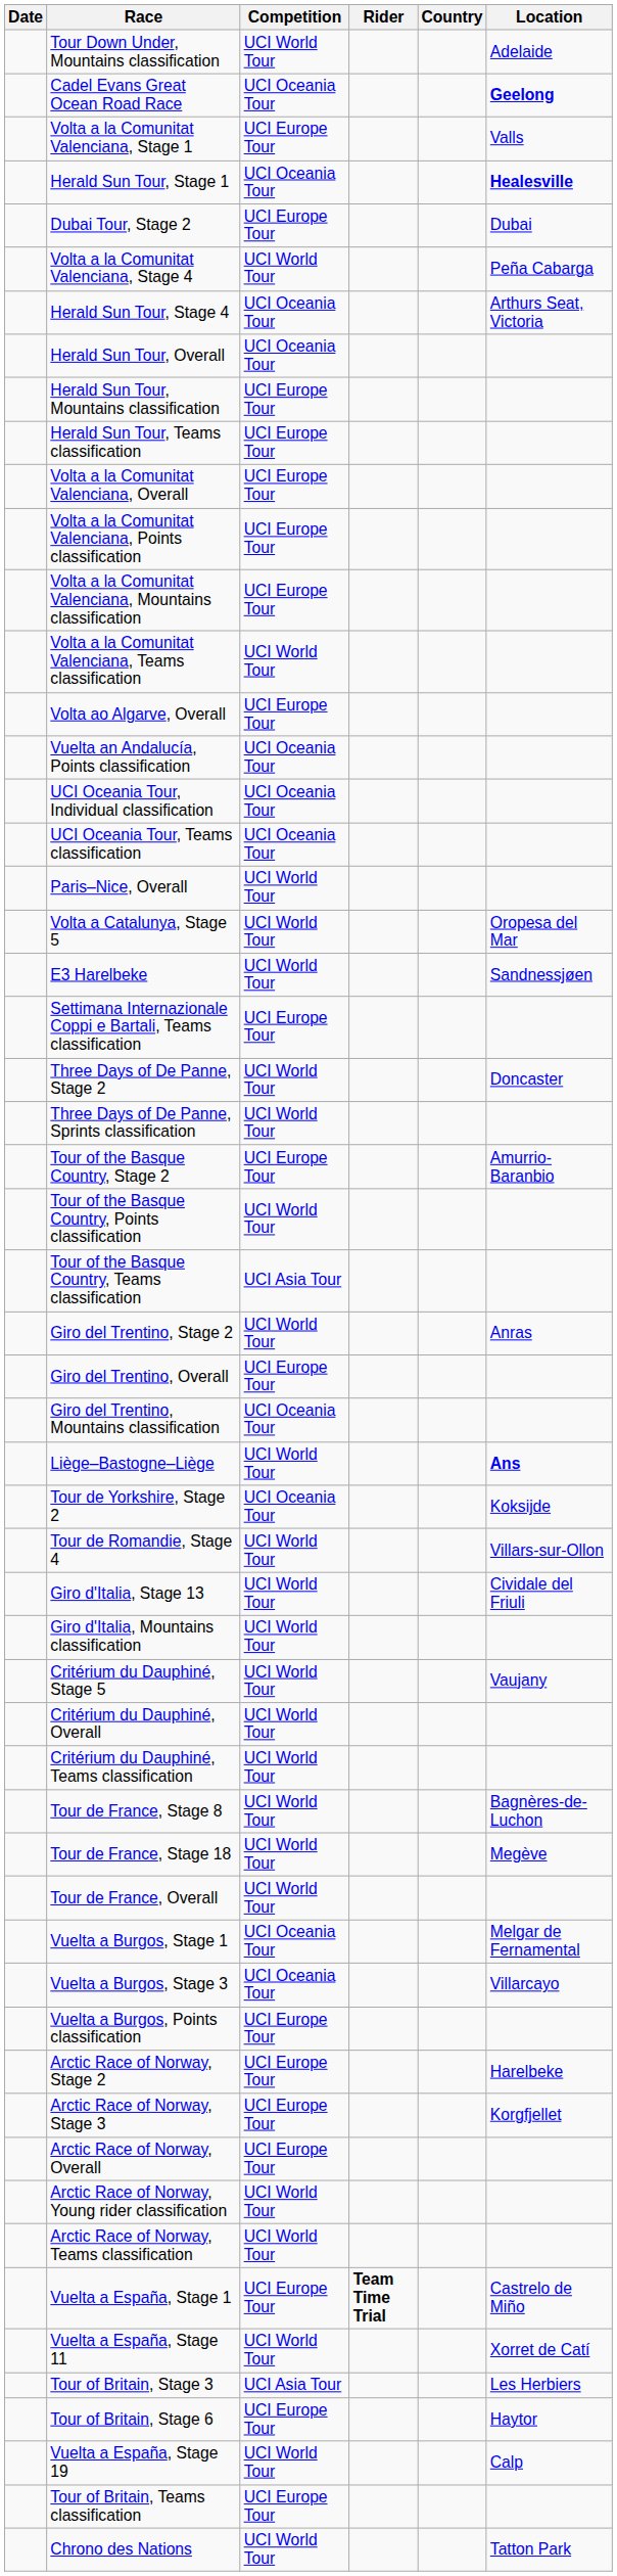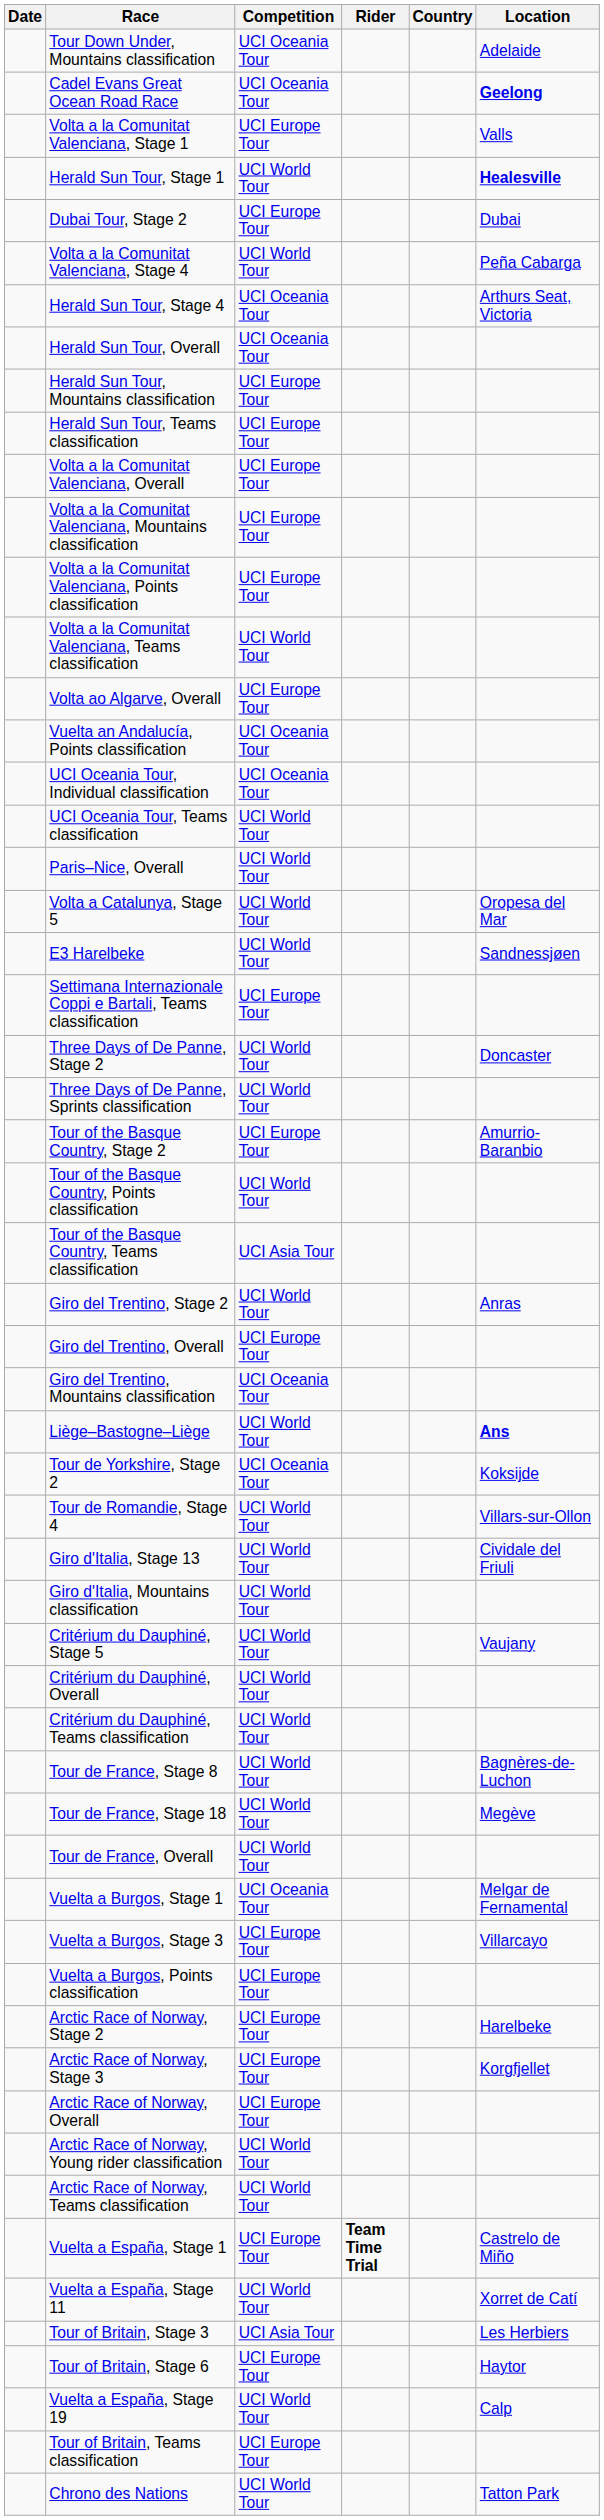 <table class="wikitable sortable">
 <tr>
 <th>Date</th>
 <th>Race</th>
 <th>Competition</th>
 <th>Rider</th>
 <th>Country</th>
 <th>Location</th>
 </tr>
 <tr>
 <td></td>
 <td><a href='#'>Tour Down Under</a>, Mountains classification</td>
-<td><a href='#'>UCI World Tour</a></td>
+<td><a href='#'>UCI Oceania Tour</a></td>
 <td></td>
 <td></td>
 <td><a href='#'>Adelaide</a></td>
 </tr>
 <tr>
 <td></td>
 <td><a href='#'>Cadel Evans Great Ocean Road Race</a></td>
 <td><a href='#'>UCI Oceania Tour</a></td>
 <td></td>
 <td></td>
 <td><strong><a href='#'>Geelong</a></strong></td>
 </tr>
 <tr>
 <td></td>
 <td><a href='#'>Volta a la Comunitat Valenciana</a>, Stage 1</td>
 <td><a href='#'>UCI Europe Tour</a></td>
 <td></td>
 <td></td>
 <td><a href='#'>Valls</a></td>
 </tr>
 <tr>
 <td></td>
 <td><a href='#'>Herald Sun Tour</a>, Stage 1</td>
-<td><a href='#'>UCI Oceania Tour</a></td>
+<td><a href='#'>UCI World Tour</a></td>
 <td></td>
 <td></td>
 <td><strong><a href='#'>Healesville</a></strong></td>
 </tr>
 <tr>
 <td></td>
 <td><a href='#'>Dubai Tour</a>, Stage 2</td>
 <td><a href='#'>UCI Europe Tour</a></td>
 <td></td>
 <td></td>
 <td><a href='#'>Dubai</a></td>
 </tr>
 <tr>
 <td></td>
 <td><a href='#'>Volta a la Comunitat Valenciana</a>, Stage 4</td>
 <td><a href='#'>UCI World Tour</a></td>
 <td></td>
 <td></td>
 <td><a href='#'>Peña Cabarga</a></td>
 </tr>
 <tr>
 <td></td>
 <td><a href='#'>Herald Sun Tour</a>, Stage 4</td>
 <td><a href='#'>UCI Oceania Tour</a></td>
 <td></td>
 <td></td>
 <td><a href='#'>Arthurs Seat, Victoria</a></td>
 </tr>
 <tr>
 <td></td>
 <td><a href='#'>Herald Sun Tour</a>, Overall</td>
 <td><a href='#'>UCI Oceania Tour</a></td>
 <td></td>
 <td></td>
 <td></td>
 </tr>
 <tr>
 <td></td>
 <td><a href='#'>Herald Sun Tour</a>, Mountains classification</td>
 <td><a href='#'>UCI Europe Tour</a></td>
 <td></td>
 <td></td>
 <td></td>
 </tr>
 <tr>
 <td></td>
 <td><a href='#'>Herald Sun Tour</a>, Teams classification</td>
 <td><a href='#'>UCI Europe Tour</a></td>
 <td align="center"></td>
 <td></td>
 <td></td>
 </tr>
 <tr>
 <td></td>
 <td><a href='#'>Volta a la Comunitat Valenciana</a>, Overall</td>
 <td><a href='#'>UCI Europe Tour</a></td>
 <td></td>
 <td></td>
 <td></td>
 </tr>
 <tr>
 <td></td>
-<td><a href='#'>Volta a la Comunitat Valenciana</a>, Points classification</td>
+<td><a href='#'>Volta a la Comunitat Valenciana</a>, Mountains classification</td>
 <td><a href='#'>UCI Europe Tour</a></td>
 <td></td>
 <td></td>
 <td></td>
 </tr>
 <tr>
 <td></td>
-<td><a href='#'>Volta a la Comunitat Valenciana</a>, Mountains classification</td>
+<td><a href='#'>Volta a la Comunitat Valenciana</a>, Points classification</td>
 <td><a href='#'>UCI Europe Tour</a></td>
 <td></td>
 <td></td>
 <td></td>
 </tr>
 <tr>
 <td></td>
 <td><a href='#'>Volta a la Comunitat Valenciana</a>, Teams classification</td>
 <td><a href='#'>UCI World Tour</a></td>
 <td align="center"></td>
 <td></td>
 <td></td>
 </tr>
 <tr>
 <td></td>
 <td><a href='#'>Volta ao Algarve</a>, Overall</td>
 <td><a href='#'>UCI Europe Tour</a></td>
 <td></td>
 <td></td>
 <td></td>
 </tr>
 <tr>
 <td></td>
 <td><a href='#'>Vuelta an Andalucía</a>, Points classification</td>
 <td><a href='#'>UCI Oceania Tour</a></td>
 <td></td>
 <td></td>
 <td></td>
 </tr>
 <tr>
 <td></td>
 <td><a href='#'>UCI Oceania Tour</a>, Individual classification</td>
 <td><a href='#'>UCI Oceania Tour</a></td>
 <td></td>
 <td></td>
 <td></td>
 </tr>
 <tr>
 <td></td>
 <td><a href='#'>UCI Oceania Tour</a>, Teams classification</td>
-<td><a href='#'>UCI Oceania Tour</a></td>
+<td><a href='#'>UCI World Tour</a></td>
 <td align="center"></td>
 <td></td>
 <td></td>
 </tr>
 <tr>
 <td></td>
 <td><a href='#'>Paris–Nice</a>, Overall</td>
 <td><a href='#'>UCI World Tour</a></td>
 <td></td>
 <td></td>
 <td></td>
 </tr>
 <tr>
 <td></td>
 <td><a href='#'>Volta a Catalunya</a>, Stage 5</td>
 <td><a href='#'>UCI World Tour</a></td>
 <td></td>
 <td></td>
 <td><a href='#'>Oropesa del Mar</a></td>
 </tr>
 <tr>
 <td></td>
 <td><a href='#'>E3 Harelbeke</a></td>
 <td><a href='#'>UCI World Tour</a></td>
 <td></td>
 <td></td>
 <td><a href='#'>Sandnessjøen</a></td>
 </tr>
 <tr>
 <td></td>
 <td><a href='#'>Settimana Internazionale Coppi e Bartali</a>, Teams classification</td>
 <td><a href='#'>UCI Europe Tour</a></td>
 <td align="center"></td>
 <td></td>
 <td></td>
 </tr>
 <tr>
 <td></td>
 <td><a href='#'>Three Days of De Panne</a>, Stage 2</td>
 <td><a href='#'>UCI World Tour</a></td>
 <td></td>
 <td></td>
 <td><a href='#'>Doncaster</a></td>
 </tr>
 <tr>
 <td></td>
 <td><a href='#'>Three Days of De Panne</a>, Sprints classification</td>
 <td><a href='#'>UCI World Tour</a></td>
 <td></td>
 <td></td>
 <td></td>
 </tr>
 <tr>
 <td></td>
 <td><a href='#'>Tour of the Basque Country</a>, Stage 2</td>
 <td><a href='#'>UCI Europe Tour</a></td>
 <td></td>
 <td></td>
 <td><a href='#'>Amurrio-Baranbio</a></td>
 </tr>
 <tr>
 <td></td>
 <td><a href='#'>Tour of the Basque Country</a>, Points classification</td>
 <td><a href='#'>UCI World Tour</a></td>
 <td></td>
 <td></td>
 <td></td>
 </tr>
 <tr>
 <td></td>
 <td><a href='#'>Tour of the Basque Country</a>, Teams classification</td>
 <td><a href='#'>UCI Asia Tour</a></td>
 <td align="center"></td>
 <td></td>
 <td></td>
 </tr>
 <tr>
 <td></td>
 <td><a href='#'>Giro del Trentino</a>, Stage 2</td>
 <td><a href='#'>UCI World Tour</a></td>
 <td></td>
 <td></td>
 <td><a href='#'>Anras</a></td>
 </tr>
 <tr>
 <td></td>
 <td><a href='#'>Giro del Trentino</a>, Overall</td>
 <td><a href='#'>UCI Europe Tour</a></td>
 <td></td>
 <td></td>
 <td></td>
 </tr>
 <tr>
 <td></td>
 <td><a href='#'>Giro del Trentino</a>, Mountains classification</td>
 <td><a href='#'>UCI Oceania Tour</a></td>
 <td></td>
 <td></td>
 <td></td>
 </tr>
 <tr>
 <td></td>
 <td><a href='#'>Liège–Bastogne–Liège</a></td>
 <td><a href='#'>UCI World Tour</a></td>
 <td></td>
 <td></td>
 <td><strong><a href='#'>Ans</a></strong></td>
 </tr>
 <tr>
 <td></td>
 <td><a href='#'>Tour de Yorkshire</a>, Stage 2</td>
 <td><a href='#'>UCI Oceania Tour</a></td>
 <td></td>
 <td></td>
 <td><a href='#'>Koksijde</a></td>
 </tr>
 <tr>
 <td></td>
 <td><a href='#'>Tour de Romandie</a>, Stage 4</td>
 <td><a href='#'>UCI World Tour</a></td>
 <td></td>
 <td></td>
 <td><a href='#'>Villars-sur-Ollon</a></td>
 </tr>
 <tr>
 <td></td>
 <td><a href='#'>Giro d'Italia</a>, Stage 13</td>
 <td><a href='#'>UCI World Tour</a></td>
 <td></td>
 <td></td>
 <td><a href='#'>Cividale del Friuli</a></td>
 </tr>
 <tr>
 <td></td>
 <td><a href='#'>Giro d'Italia</a>, Mountains classification</td>
 <td><a href='#'>UCI World Tour</a></td>
 <td></td>
 <td></td>
 <td></td>
 </tr>
 <tr>
 <td></td>
 <td><a href='#'>Critérium du Dauphiné</a>, Stage 5</td>
 <td><a href='#'>UCI World Tour</a></td>
 <td></td>
 <td></td>
 <td><a href='#'>Vaujany</a></td>
 </tr>
 <tr>
 <td></td>
 <td><a href='#'>Critérium du Dauphiné</a>, Overall</td>
 <td><a href='#'>UCI World Tour</a></td>
 <td></td>
 <td></td>
 <td></td>
 </tr>
 <tr>
 <td></td>
 <td><a href='#'>Critérium du Dauphiné</a>, Teams classification</td>
 <td><a href='#'>UCI World Tour</a></td>
 <td align="center"></td>
 <td></td>
 <td></td>
 </tr>
 <tr>
 <td></td>
 <td><a href='#'>Tour de France</a>, Stage 8</td>
 <td><a href='#'>UCI World Tour</a></td>
 <td></td>
 <td></td>
 <td><a href='#'>Bagnères-de-Luchon</a></td>
 </tr>
 <tr>
 <td></td>
 <td><a href='#'>Tour de France</a>, Stage 18</td>
 <td><a href='#'>UCI World Tour</a></td>
 <td></td>
 <td></td>
 <td><a href='#'>Megève</a></td>
 </tr>
 <tr>
 <td></td>
 <td><a href='#'>Tour de France</a>, Overall</td>
 <td><a href='#'>UCI World Tour</a></td>
 <td></td>
 <td></td>
 <td></td>
 </tr>
 <tr>
 <td></td>
 <td><a href='#'>Vuelta a Burgos</a>, Stage 1</td>
 <td><a href='#'>UCI Oceania Tour</a></td>
 <td></td>
 <td></td>
 <td><a href='#'>Melgar de Fernamental</a></td>
 </tr>
 <tr>
 <td></td>
 <td><a href='#'>Vuelta a Burgos</a>, Stage 3</td>
-<td><a href='#'>UCI Oceania Tour</a></td>
+<td><a href='#'>UCI Europe Tour</a></td>
 <td></td>
 <td></td>
 <td><a href='#'>Villarcayo</a></td>
 </tr>
 <tr>
 <td></td>
 <td><a href='#'>Vuelta a Burgos</a>, Points classification</td>
 <td><a href='#'>UCI Europe Tour</a></td>
 <td></td>
 <td></td>
 <td></td>
 </tr>
 <tr>
 <td></td>
 <td><a href='#'>Arctic Race of Norway</a>, Stage 2</td>
 <td><a href='#'>UCI Europe Tour</a></td>
 <td></td>
 <td></td>
 <td><a href='#'>Harelbeke</a></td>
 </tr>
 <tr>
 <td></td>
 <td><a href='#'>Arctic Race of Norway</a>, Stage 3</td>
 <td><a href='#'>UCI Europe Tour</a></td>
 <td></td>
 <td></td>
 <td><a href='#'>Korgfjellet</a></td>
 </tr>
 <tr>
 <td></td>
 <td><a href='#'>Arctic Race of Norway</a>, Overall</td>
 <td><a href='#'>UCI Europe Tour</a></td>
 <td></td>
 <td></td>
 <td></td>
 </tr>
 <tr>
 <td></td>
 <td><a href='#'>Arctic Race of Norway</a>, Young rider classification</td>
 <td><a href='#'>UCI World Tour</a></td>
 <td></td>
 <td></td>
 <td></td>
 </tr>
 <tr>
 <td></td>
 <td><a href='#'>Arctic Race of Norway</a>, Teams classification</td>
 <td><a href='#'>UCI World Tour</a></td>
 <td align="center"></td>
 <td></td>
 <td></td>
 </tr>
 <tr>
 <td></td>
 <td><a href='#'>Vuelta a España</a>, Stage 1</td>
 <td><a href='#'>UCI Europe Tour</a></td>
 <td><strong>Team Time Trial </strong></td>
 <td></td>
 <td><a href='#'>Castrelo de Miño</a></td>
 </tr>
 <tr>
 <td></td>
 <td><a href='#'>Vuelta a España</a>, Stage 11</td>
 <td><a href='#'>UCI World Tour</a></td>
 <td></td>
 <td></td>
 <td><a href='#'>Xorret de Catí</a></td>
 </tr>
 <tr>
 <td></td>
 <td><a href='#'>Tour of Britain</a>, Stage 3</td>
 <td><a href='#'>UCI Asia Tour</a></td>
 <td></td>
 <td></td>
 <td><a href='#'>Les Herbiers</a></td>
 </tr>
 <tr>
 <td></td>
 <td><a href='#'>Tour of Britain</a>, Stage 6</td>
 <td><a href='#'>UCI Europe Tour</a></td>
 <td></td>
 <td></td>
 <td><a href='#'>Haytor</a></td>
 </tr>
 <tr>
 <td></td>
 <td><a href='#'>Vuelta a España</a>, Stage 19</td>
 <td><a href='#'>UCI World Tour</a></td>
 <td></td>
 <td></td>
 <td><a href='#'>Calp</a></td>
 </tr>
 <tr>
 <td></td>
 <td><a href='#'>Tour of Britain</a>, Teams classification</td>
 <td><a href='#'>UCI Europe Tour</a></td>
 <td align="center"></td>
 <td></td>
 <td></td>
 </tr>
 <tr>
 <td></td>
 <td><a href='#'>Chrono des Nations</a></td>
 <td><a href='#'>UCI World Tour</a></td>
 <td></td>
 <td></td>
 <td><a href='#'>Tatton Park</a></td>
 </tr>
 </table>
